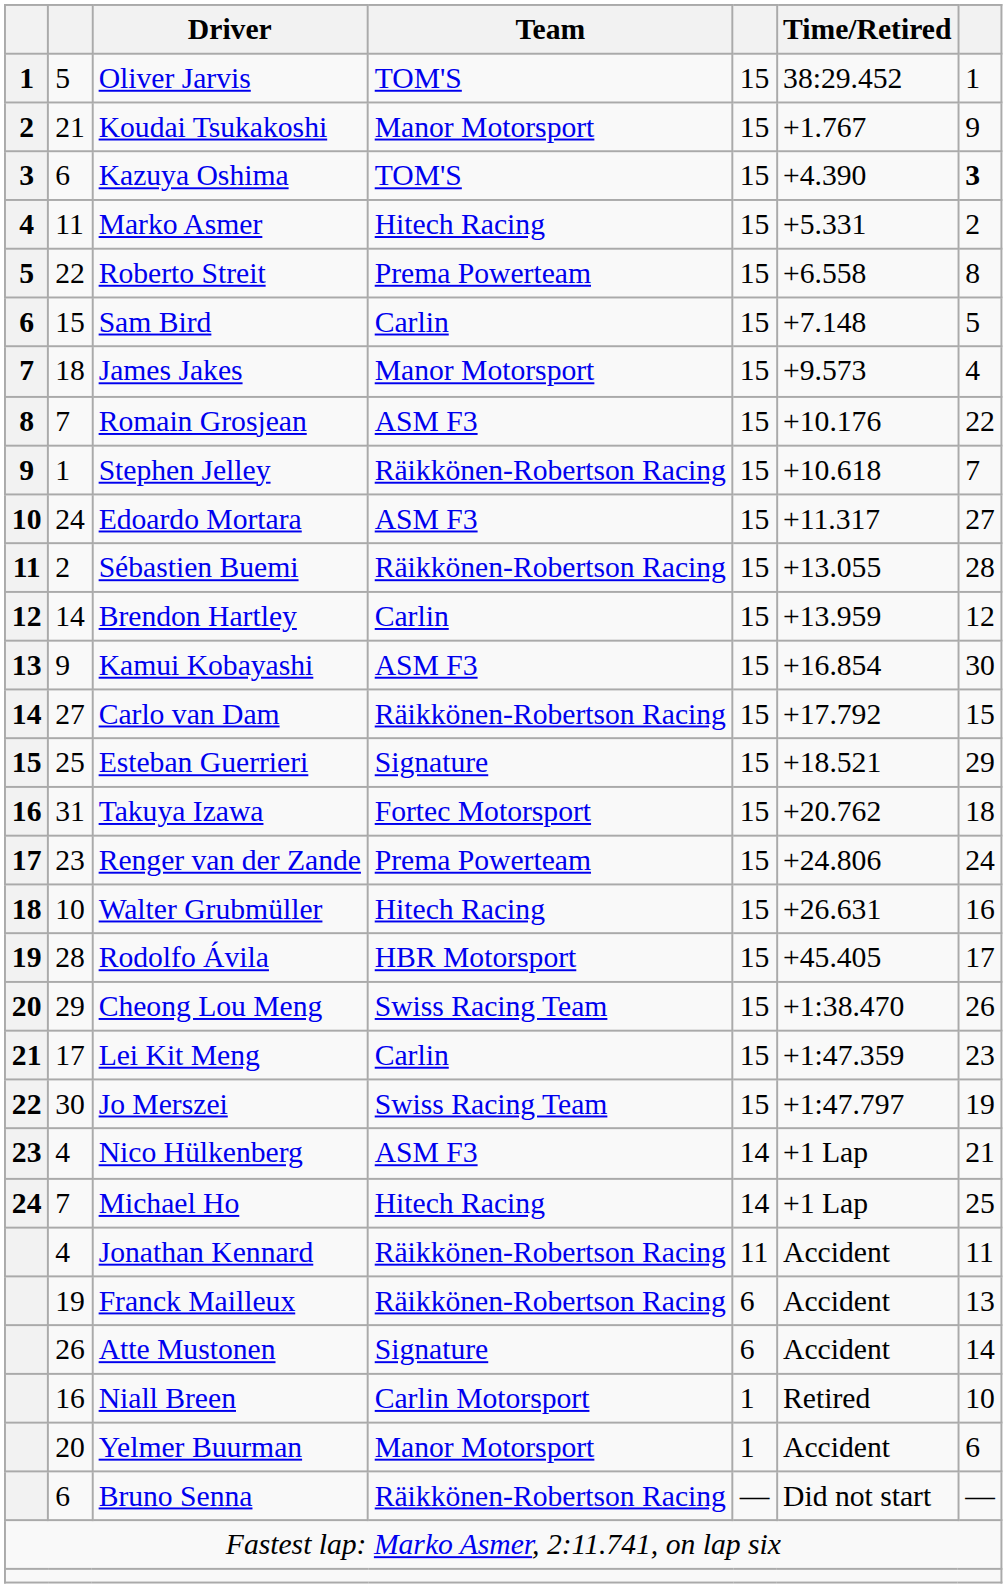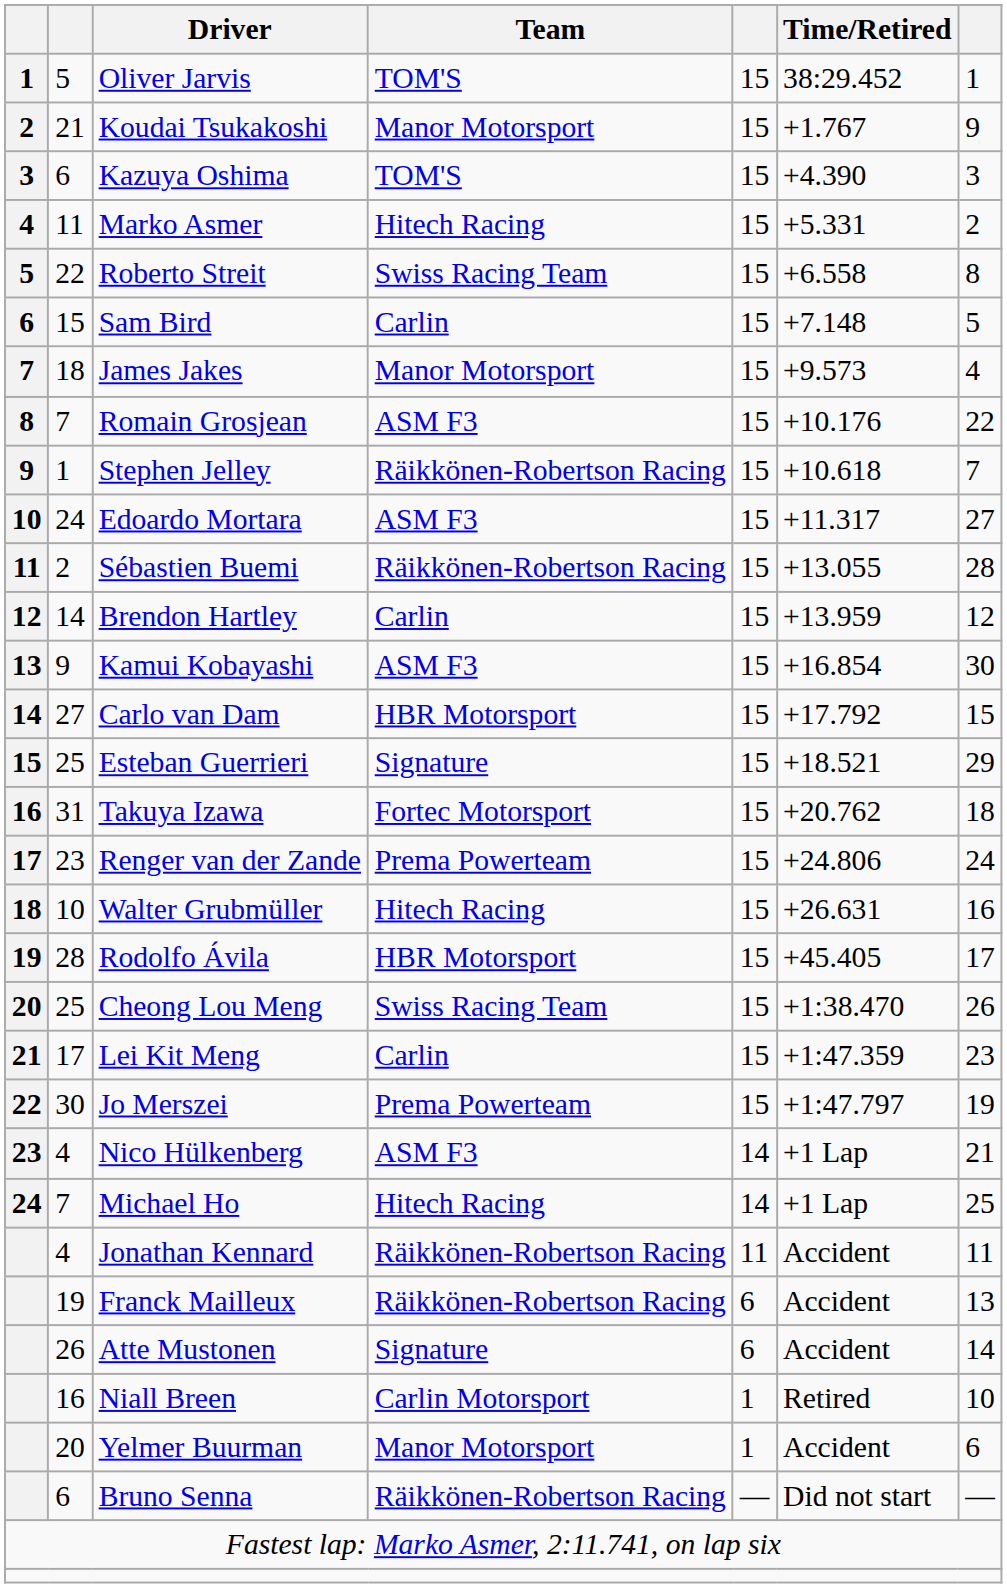 <table class="wikitable" style="font-size: 95%;">
 <tr>
 <th scope="col"></th>
 <th scope="col"></th>
 <th scope="col">Driver</th>
 <th scope="col">Team</th>
 <th scope="col"></th>
 <th scope="col">Time/Retired</th>
 <th scope="col"></th>
 </tr>
 <tr>
 <th scope="row">1</th>
 <td>5</td>
 <td> <a href='#'>Oliver Jarvis</a></td>
 <td><a href='#'>TOM'S</a></td>
 <td>15</td>
 <td>38:29.452</td>
 <td>1</td>
 </tr>
 <tr>
 <th scope="row">2</th>
 <td>21</td>
 <td> <a href='#'>Koudai Tsukakoshi</a></td>
 <td><a href='#'>Manor Motorsport</a></td>
 <td>15</td>
 <td>+1.767</td>
 <td>9</td>
 </tr>
 <tr>
 <th scope="row">3</th>
 <td>6</td>
 <td> <a href='#'>Kazuya Oshima</a></td>
 <td><a href='#'>TOM'S</a></td>
 <td>15</td>
 <td>+4.390</td>
-<td><strong>3</strong></td>
+<td>3</td>
 </tr>
 <tr>
 <th scope="row">4</th>
 <td>11</td>
 <td> <a href='#'>Marko Asmer</a></td>
 <td><a href='#'>Hitech Racing</a></td>
 <td>15</td>
 <td>+5.331</td>
 <td>2</td>
 </tr>
 <tr>
 <th scope="row">5</th>
 <td>22</td>
 <td> <a href='#'>Roberto Streit</a></td>
-<td><a href='#'>Prema Powerteam</a></td>
+<td><a href='#'>Swiss Racing Team</a></td>
 <td>15</td>
 <td>+6.558</td>
 <td>8</td>
 </tr>
 <tr>
 <th scope="row">6</th>
 <td>15</td>
 <td> <a href='#'>Sam Bird</a></td>
 <td><a href='#'>Carlin</a></td>
 <td>15</td>
 <td>+7.148</td>
 <td>5</td>
 </tr>
 <tr>
 <th scope="row">7</th>
 <td>18</td>
 <td> <a href='#'>James Jakes</a></td>
 <td><a href='#'>Manor Motorsport</a></td>
 <td>15</td>
 <td>+9.573</td>
 <td>4</td>
 </tr>
 <tr>
 <th scope="row">8</th>
 <td>7</td>
 <td> <a href='#'>Romain Grosjean</a></td>
 <td><a href='#'>ASM F3</a></td>
 <td>15</td>
 <td>+10.176</td>
 <td>22</td>
 </tr>
 <tr>
 <th scope="row">9</th>
 <td>1</td>
 <td> <a href='#'>Stephen Jelley</a></td>
 <td><a href='#'>Räikkönen-Robertson Racing</a></td>
 <td>15</td>
 <td>+10.618</td>
 <td>7</td>
 </tr>
 <tr>
 <th scope="row">10</th>
 <td>24</td>
 <td> <a href='#'>Edoardo Mortara</a></td>
 <td><a href='#'>ASM F3</a></td>
 <td>15</td>
 <td>+11.317</td>
 <td>27</td>
 </tr>
 <tr>
 <th scope="row">11</th>
 <td>2</td>
 <td> <a href='#'>Sébastien Buemi</a></td>
 <td><a href='#'>Räikkönen-Robertson Racing</a></td>
 <td>15</td>
 <td>+13.055</td>
 <td>28</td>
 </tr>
 <tr>
 <th scope="row">12</th>
 <td>14</td>
 <td> <a href='#'>Brendon Hartley</a></td>
 <td><a href='#'>Carlin</a></td>
 <td>15</td>
 <td>+13.959</td>
 <td>12</td>
 </tr>
 <tr>
 <th scope="row">13</th>
 <td>9</td>
 <td> <a href='#'>Kamui Kobayashi</a></td>
 <td><a href='#'>ASM F3</a></td>
 <td>15</td>
 <td>+16.854</td>
 <td>30</td>
 </tr>
 <tr>
 <th scope="row">14</th>
 <td>27</td>
 <td> <a href='#'>Carlo van Dam</a></td>
-<td><a href='#'>Räikkönen-Robertson Racing</a></td>
+<td><a href='#'>HBR Motorsport</a></td>
 <td>15</td>
 <td>+17.792</td>
 <td>15</td>
 </tr>
 <tr>
 <th scope="row">15</th>
 <td>25</td>
 <td> <a href='#'>Esteban Guerrieri</a></td>
 <td><a href='#'>Signature</a></td>
 <td>15</td>
 <td>+18.521</td>
 <td>29</td>
 </tr>
 <tr>
 <th scope="row">16</th>
 <td>31</td>
 <td> <a href='#'>Takuya Izawa</a></td>
 <td><a href='#'>Fortec Motorsport</a></td>
 <td>15</td>
 <td>+20.762</td>
 <td>18</td>
 </tr>
 <tr>
 <th scope="row">17</th>
 <td>23</td>
 <td> <a href='#'>Renger van der Zande</a></td>
 <td><a href='#'>Prema Powerteam</a></td>
 <td>15</td>
 <td>+24.806</td>
 <td>24</td>
 </tr>
 <tr>
 <th scope="row">18</th>
 <td>10</td>
 <td> <a href='#'>Walter Grubmüller</a></td>
 <td><a href='#'>Hitech Racing</a></td>
 <td>15</td>
 <td>+26.631</td>
 <td>16</td>
 </tr>
 <tr>
 <th scope="row">19</th>
 <td>28</td>
 <td> <a href='#'>Rodolfo Ávila</a></td>
 <td><a href='#'>HBR Motorsport</a></td>
 <td>15</td>
 <td>+45.405</td>
 <td>17</td>
 </tr>
 <tr>
 <th scope="row">20</th>
-<td>29</td>
+<td>25</td>
 <td> <a href='#'>Cheong Lou Meng</a></td>
 <td><a href='#'>Swiss Racing Team</a></td>
 <td>15</td>
 <td>+1:38.470</td>
 <td>26</td>
 </tr>
 <tr>
 <th scope="row">21</th>
 <td>17</td>
 <td> <a href='#'>Lei Kit Meng</a></td>
 <td><a href='#'>Carlin</a></td>
 <td>15</td>
 <td>+1:47.359</td>
 <td>23</td>
 </tr>
 <tr>
 <th scope="row">22</th>
 <td>30</td>
 <td> <a href='#'>Jo Merszei</a></td>
-<td><a href='#'>Swiss Racing Team</a></td>
+<td><a href='#'>Prema Powerteam</a></td>
 <td>15</td>
 <td>+1:47.797</td>
 <td>19</td>
 </tr>
 <tr>
 <th scope="row">23</th>
 <td>4</td>
 <td> <a href='#'>Nico Hülkenberg</a></td>
 <td><a href='#'>ASM F3</a></td>
 <td>14</td>
 <td>+1 Lap</td>
 <td>21</td>
 </tr>
 <tr>
 <th scope="row">24</th>
 <td>7</td>
 <td> <a href='#'>Michael Ho</a></td>
 <td><a href='#'>Hitech Racing</a></td>
 <td>14</td>
 <td>+1 Lap</td>
 <td>25</td>
 </tr>
 <tr>
 <th scope="row"></th>
 <td>4</td>
 <td> <a href='#'>Jonathan Kennard</a></td>
 <td><a href='#'>Räikkönen-Robertson Racing</a></td>
 <td>11</td>
 <td>Accident</td>
 <td>11</td>
 </tr>
 <tr>
 <th scope="row"></th>
 <td>19</td>
 <td> <a href='#'>Franck Mailleux</a></td>
 <td><a href='#'>Räikkönen-Robertson Racing</a></td>
 <td>6</td>
 <td>Accident</td>
 <td>13</td>
 </tr>
 <tr>
 <th scope="row"></th>
 <td>26</td>
 <td> <a href='#'>Atte Mustonen</a></td>
 <td><a href='#'>Signature</a></td>
 <td>6</td>
 <td>Accident</td>
 <td>14</td>
 </tr>
 <tr>
 <th scope="row"></th>
 <td>16</td>
 <td> <a href='#'>Niall Breen</a></td>
 <td><a href='#'>Carlin Motorsport</a></td>
 <td>1</td>
 <td>Retired</td>
 <td>10</td>
 </tr>
 <tr>
 <th scope="row"></th>
 <td>20</td>
 <td> <a href='#'>Yelmer Buurman</a></td>
 <td><a href='#'>Manor Motorsport</a></td>
 <td>1</td>
 <td>Accident</td>
 <td>6</td>
 </tr>
 <tr>
 <th scope="row"></th>
 <td>6</td>
 <td> <a href='#'>Bruno Senna</a></td>
 <td><a href='#'>Räikkönen-Robertson Racing</a></td>
 <td>—</td>
 <td>Did not start</td>
 <td>—</td>
 </tr>
 <tr>
 <td colspan=7 align=center><em>Fastest lap: <a href='#'>Marko Asmer</a>, 2:11.741,  on lap six</em></td>
 </tr>
 <tr>
 <td colspan=7></td>
 </tr>
 </table>
